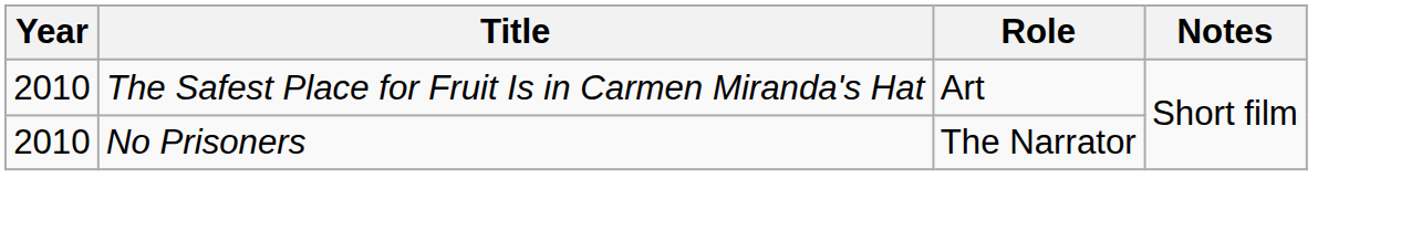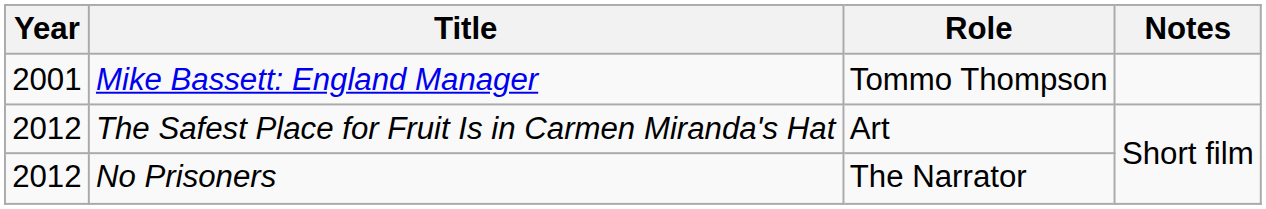 <table class="wikitable">
 <tr>
 <th>Year</th>
 <th>Title</th>
 <th>Role</th>
 <th>Notes</th>
 </tr>
 <tr>
-<td>2010</td>
+<td>2001</td>
+<td><em><a href='#'>Mike Bassett: England Manager</a></em></td>
+<td>Tommo Thompson</td>
+<td></td>
+</tr>
+<tr>
+<td>2012</td>
 <td><em>The Safest Place for Fruit Is in Carmen Miranda's Hat</em></td>
 <td>Art</td>
 <td rowspan="2">Short film</td>
 </tr>
 <tr>
-<td>2010</td>
+<td>2012</td>
 <td><em>No Prisoners</em></td>
 <td>The Narrator</td>
 </tr>
 </table>
